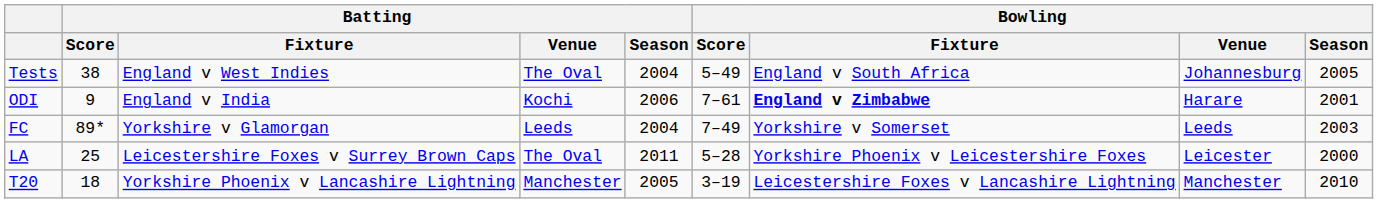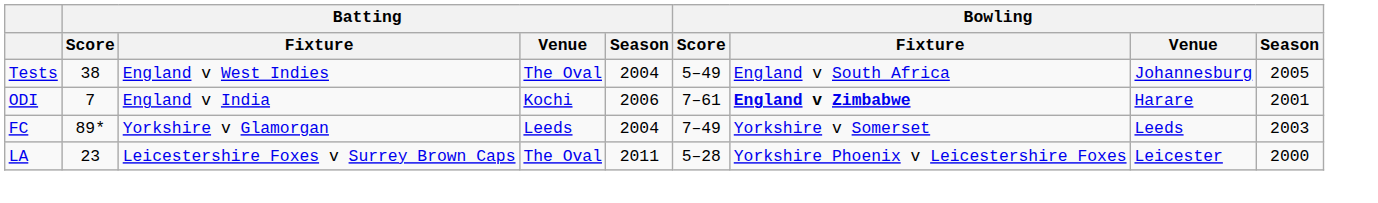 <table class=wikitable style="font-size:90%">
 <tr>
 <th></th>
 <th colspan="4">Batting</th>
 <th colspan="4">Bowling</th>
 </tr>
 <tr>
 <th></th>
 <th>Score</th>
 <th>Fixture</th>
 <th>Venue</th>
 <th>Season</th>
 <th>Score</th>
 <th>Fixture</th>
 <th>Venue</th>
 <th>Season</th>
 </tr>
 <tr>
 <td><a href='#'>Tests</a></td>
 <td style="text-align:center;">38</td>
 <td><a href='#'>England</a> v <a href='#'>West Indies</a></td>
 <td><a href='#'>The Oval</a></td>
 <td style="text-align:center;">2004</td>
 <td style="text-align:center;">5–49</td>
 <td><a href='#'>England</a> v <a href='#'>South Africa</a></td>
 <td><a href='#'>Johannesburg</a></td>
 <td style="text-align:center;">2005</td>
 </tr>
 <tr>
 <td><a href='#'>ODI</a></td>
-<td style="text-align:center;">9</td>
+<td style="text-align:center;">7</td>
 <td><a href='#'>England</a> v <a href='#'>India</a></td>
 <td><a href='#'>Kochi</a></td>
 <td style="text-align:center;">2006</td>
 <td style="text-align:center;">7–61</td>
 <td><strong><a href='#'>England</a> v <a href='#'>Zimbabwe</a></strong></td>
 <td><a href='#'>Harare</a></td>
 <td style="text-align:center;">2001</td>
 </tr>
 <tr>
 <td><a href='#'>FC</a></td>
 <td style="text-align:center;">89*</td>
 <td><a href='#'>Yorkshire</a> v <a href='#'>Glamorgan</a></td>
 <td><a href='#'>Leeds</a></td>
 <td style="text-align:center;">2004</td>
 <td style="text-align:center;">7–49</td>
 <td><a href='#'>Yorkshire</a> v <a href='#'>Somerset</a></td>
 <td><a href='#'>Leeds</a></td>
 <td style="text-align:center;">2003</td>
 </tr>
 <tr>
 <td><a href='#'>LA</a></td>
-<td style="text-align:center;">25</td>
+<td style="text-align:center;">23</td>
 <td><a href='#'>Leicestershire Foxes</a> v <a href='#'>Surrey Brown Caps</a></td>
 <td><a href='#'>The Oval</a></td>
 <td style="text-align:center;">2011</td>
 <td style="text-align:center;">5–28</td>
 <td><a href='#'>Yorkshire Phoenix</a> v <a href='#'>Leicestershire Foxes</a></td>
 <td><a href='#'>Leicester</a></td>
 <td style="text-align:center;">2000</td>
 </tr>
-<tr>
-<td><a href='#'>T20</a></td>
-<td style="text-align:center;">18</td>
-<td><a href='#'>Yorkshire Phoenix</a> v <a href='#'>Lancashire Lightning</a></td>
-<td><a href='#'>Manchester</a></td>
-<td style="text-align:center;">2005</td>
-<td style="text-align:center;">3–19</td>
-<td><a href='#'>Leicestershire Foxes</a> v <a href='#'>Lancashire Lightning</a></td>
-<td><a href='#'>Manchester</a></td>
-<td style="text-align:center;">2010</td>
-</tr>
 </table>
